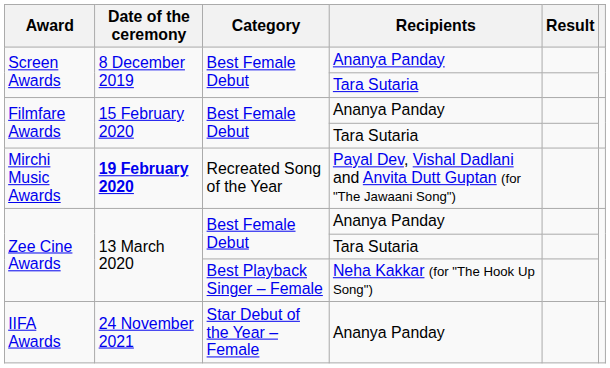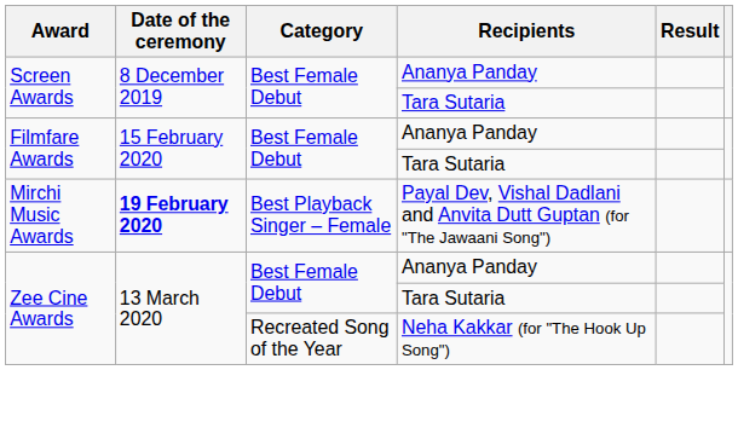 <table class="wikitable plainrowheaders sortable">
 <tr>
 <th scope="col">Award</th>
 <th scope="col">Date of the ceremony</th>
 <th scope="col">Category</th>
 <th scope="col">Recipients</th>
 <th scope="col">Result</th>
 <th class="unsortable" scope="col"></th>
 </tr>
 <tr>
 <td rowspan="2"><a href='#'>Screen Awards</a></td>
 <td rowspan="2"><a href='#'>8 December 2019</a></td>
 <td rowspan="2"><a href='#'>Best Female Debut</a></td>
 <td><a href='#'>Ananya Panday</a></td>
 <td></td>
 <td rowspan="2"></td>
 </tr>
 <tr>
 <td><a href='#'>Tara Sutaria</a></td>
 <td></td>
 </tr>
 <tr>
 <td rowspan="2" scope="row"><a href='#'>Filmfare Awards</a></td>
 <td rowspan="2"><a href='#'>15 February 2020</a></td>
 <td rowspan="2"><a href='#'>Best Female Debut</a></td>
 <td>Ananya Panday</td>
 <td></td>
 <td rowspan="2"></td>
 </tr>
 <tr>
 <td>Tara Sutaria</td>
 <td></td>
 </tr>
 <tr>
 <td><a href='#'>Mirchi Music Awards</a></td>
 <td><strong><a href='#'>19 February 2020</a></strong></td>
-<td>Recreated Song of the Year</td>
+<td><a href='#'>Best Playback Singer – Female</a></td>
 <td><a href='#'>Payal Dev</a>, <a href='#'>Vishal Dadlani</a> and <a href='#'>Anvita Dutt Guptan</a> <small>(for "The Jawaani Song")</small></td>
 <td></td>
 <td></td>
 </tr>
 <tr>
 <td rowspan="3"><a href='#'>Zee Cine Awards</a></td>
 <td rowspan="3">13 March 2020</td>
 <td rowspan="2"><a href='#'>Best Female Debut</a></td>
 <td>Ananya Panday</td>
 <td></td>
 <td rowspan="3"></td>
 </tr>
 <tr>
 <td>Tara Sutaria</td>
 <td></td>
 </tr>
 <tr>
-<td><a href='#'>Best Playback Singer – Female</a></td>
+<td>Recreated Song of the Year</td>
 <td><a href='#'>Neha Kakkar</a> <small>(for "The Hook Up Song")</small></td>
 <td></td>
 </tr>
-<tr>
-<td><a href='#'>IIFA Awards</a></td>
-<td><a href='#'>24 November 2021</a></td>
-<td><a href='#'>Star Debut of the Year – Female</a></td>
-<td>Ananya Panday</td>
-<td></td>
-<td></td>
-</tr>
 </table>
